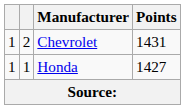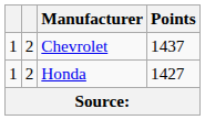 <table class="wikitable" style="font-size: 95%;">
 <tr>
 <th scope="col"></th>
 <th scope="col"></th>
 <th scope="col">Manufacturer</th>
 <th scope="col">Points</th>
 </tr>
 <tr>
 <td align="left"> 1</td>
 <td align="center">2</td>
 <td><a href='#'>Chevrolet</a></td>
-<td>1431</td>
+<td>1437</td>
 </tr>
 <tr>
 <td align="left"> 1</td>
-<td align="center">1</td>
+<td align="center">2</td>
 <td><a href='#'>Honda</a></td>
 <td>1427</td>
 </tr>
 <tr>
 <th colspan=4>Source:</th>
 </tr>
 </table>
